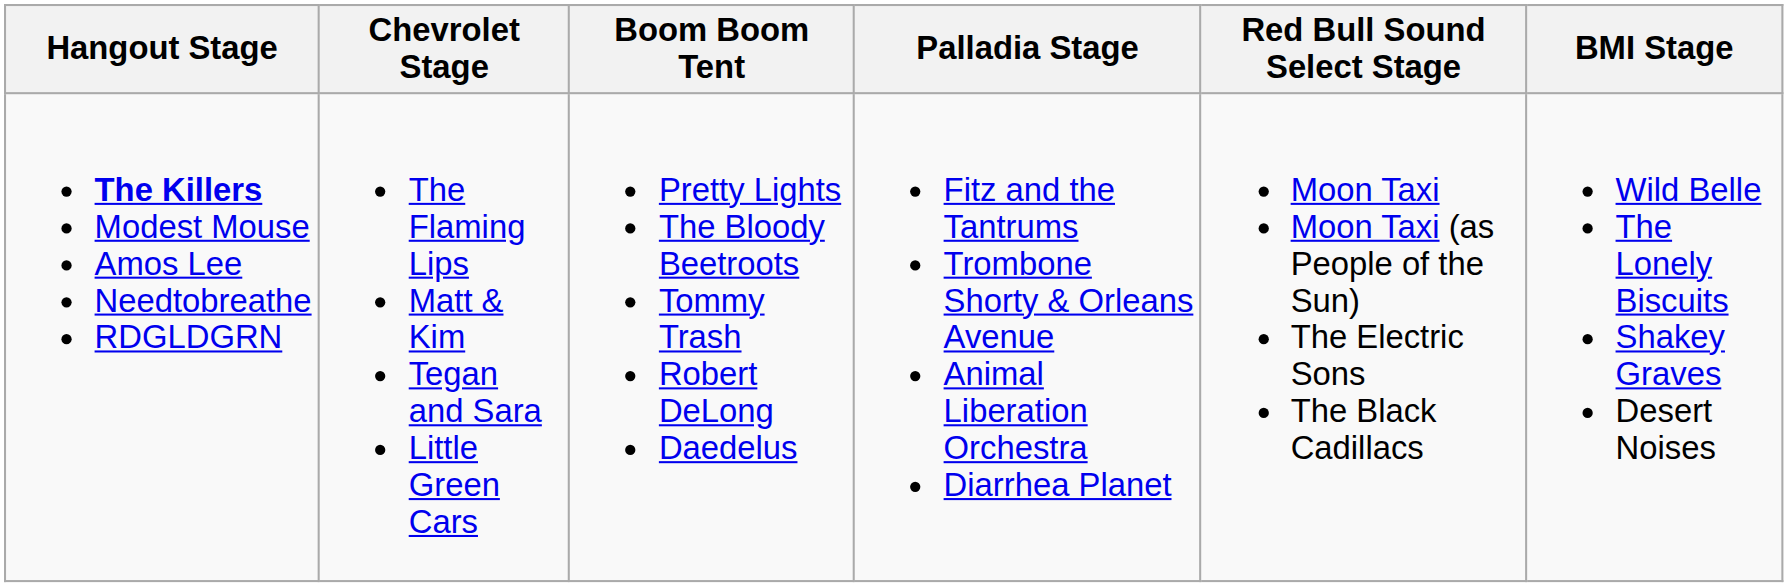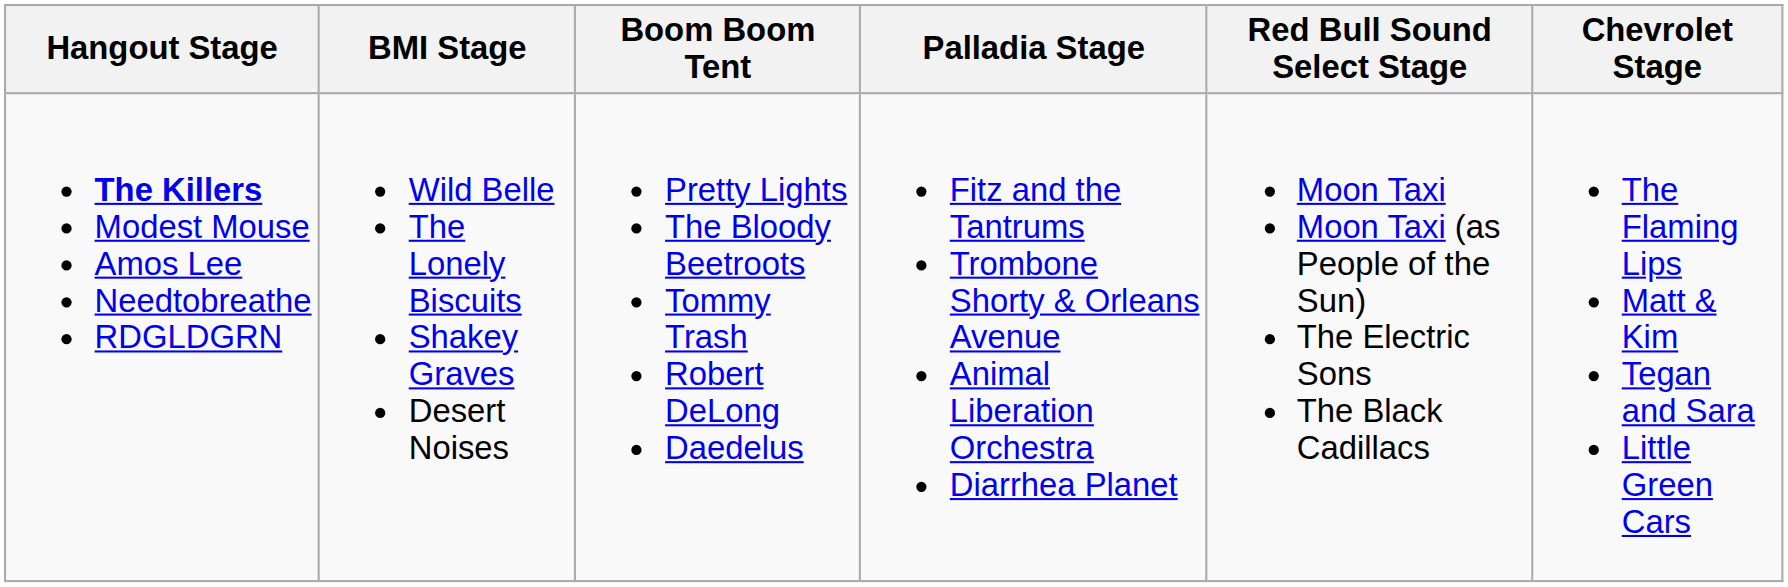 <table class="wikitable">
 <tr>
 <th>Hangout Stage</th>
-<th>Chevrolet Stage</th>
+<th>BMI Stage</th>
 <th>Boom Boom Tent</th>
 <th>Palladia Stage</th>
 <th>Red Bull Sound Select Stage</th>
-<th>BMI Stage</th>
+<th>Chevrolet Stage</th>
 </tr>
 <tr valign="top">
 <td><br><ul><li><strong><a href='#'>The Killers</a></strong></li><li><a href='#'>Modest Mouse</a></li><li><a href='#'>Amos Lee</a></li><li><a href='#'>Needtobreathe</a></li><li><a href='#'>RDGLDGRN</a></li></ul></td>
-<td><br><ul><li><a href='#'>The Flaming Lips</a></li><li><a href='#'>Matt & Kim</a></li><li><a href='#'>Tegan and Sara</a></li><li><a href='#'>Little Green Cars</a></li></ul></td>
+<td><br><ul><li><a href='#'>Wild Belle</a></li><li><a href='#'>The Lonely Biscuits</a></li><li><a href='#'>Shakey Graves</a></li><li>Desert Noises</li></ul></td>
 <td><br><ul><li><a href='#'>Pretty Lights</a></li><li><a href='#'>The Bloody Beetroots</a></li><li><a href='#'>Tommy Trash</a></li><li><a href='#'>Robert DeLong</a></li><li><a href='#'>Daedelus</a></li></ul></td>
 <td><br><ul><li><a href='#'>Fitz and the Tantrums</a></li><li><a href='#'>Trombone Shorty & Orleans Avenue</a></li><li><a href='#'>Animal Liberation Orchestra</a></li><li><a href='#'>Diarrhea Planet</a></li></ul></td>
 <td><br><ul><li><a href='#'>Moon Taxi</a></li><li><a href='#'>Moon Taxi</a> (as People of the Sun)</li><li>The Electric Sons</li><li>The Black Cadillacs</li></ul></td>
-<td><br><ul><li><a href='#'>Wild Belle</a></li><li><a href='#'>The Lonely Biscuits</a></li><li><a href='#'>Shakey Graves</a></li><li>Desert Noises</li></ul></td>
+<td><br><ul><li><a href='#'>The Flaming Lips</a></li><li><a href='#'>Matt & Kim</a></li><li><a href='#'>Tegan and Sara</a></li><li><a href='#'>Little Green Cars</a></li></ul></td>
 </tr>
 </table>
